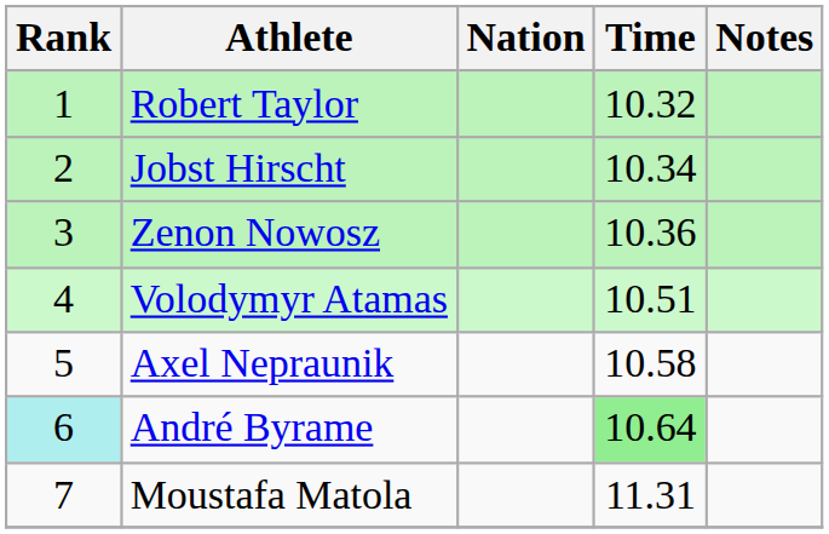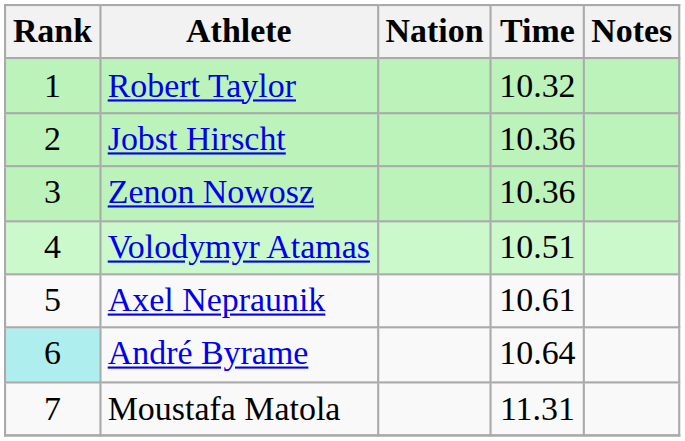 <table class="wikitable sortable" style="text-align:center">
 <tr>
 <th>Rank</th>
 <th>Athlete</th>
 <th>Nation</th>
 <th>Time</th>
 <th>Notes</th>
 </tr>
 <tr bgcolor=bbf3bb>
 <td>1</td>
 <td align=left><a href='#'>Robert Taylor</a></td>
 <td align=left></td>
 <td>10.32</td>
 <td></td>
 </tr>
 <tr bgcolor=bbf3bb>
 <td>2</td>
 <td align=left><a href='#'>Jobst Hirscht</a></td>
 <td align=left></td>
-<td>10.34</td>
+<td>10.36</td>
 <td></td>
 </tr>
 <tr bgcolor=bbf3bb>
 <td>3</td>
 <td align=left><a href='#'>Zenon Nowosz</a></td>
 <td align=left></td>
 <td>10.36</td>
 <td></td>
 </tr>
 <tr bgcolor=ccf9cc>
 <td>4</td>
 <td align=left><a href='#'>Volodymyr Atamas</a></td>
 <td align=left></td>
 <td>10.51</td>
 <td></td>
 </tr>
 <tr>
 <td>5</td>
 <td align=left><a href='#'>Axel Nepraunik</a></td>
 <td align=left></td>
-<td>10.58</td>
+<td>10.61</td>
 <td></td>
 </tr>
 <tr>
 <td style="background: paleturquoise;">6</td>
 <td align=left><a href='#'>André Byrame</a></td>
 <td align=left></td>
-<td style="background: lightgreen;">10.64</td>
+<td>10.64</td>
 <td></td>
 </tr>
 <tr>
 <td>7</td>
 <td align=left>Moustafa Matola</td>
 <td align=left></td>
 <td>11.31</td>
 <td></td>
 </tr>
 <tr>
 </tr>
 </table>
